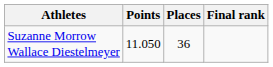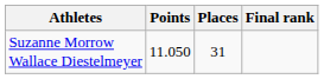 <table class="wikitable" border="1" style="font-size:90%">
 <tr>
 <th>Athletes</th>
 <th>Points</th>
 <th>Places</th>
 <th>Final rank</th>
 </tr>
 <tr align=center>
 <td align=left><a href='#'>Suzanne Morrow</a><br><a href='#'>Wallace Diestelmeyer</a></td>
 <td>11.050</td>
-<td>36</td>
+<td>31</td>
 <td></td>
 </tr>
 </table>
